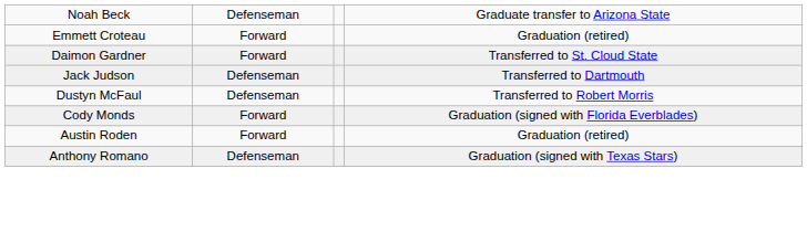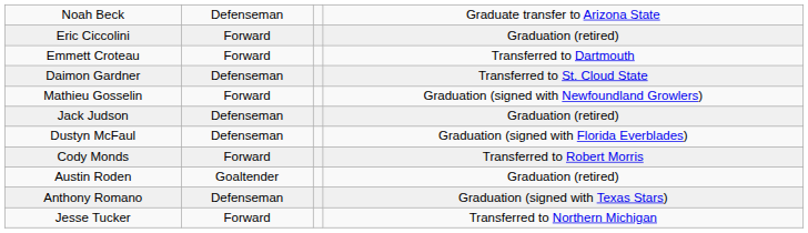 <table class="wikitable" width=1000>
 <tr align="center" bgcolor="">
 <td>Noah Beck</td>
 <td>Defenseman</td>
 <td></td>
 <td>Graduate transfer to <a href='#'>Arizona State</a></td>
 </tr>
+<tr align="center" bgcolor="f0f0f0">
+<td>Eric Ciccolini</td>
+<td>Forward</td>
+<td></td>
+<td>Graduation (retired)</td>
+</tr>
 <tr align="center" bgcolor="">
 <td>Emmett Croteau</td>
 <td>Forward</td>
 <td></td>
-<td>Graduation (retired)</td>
+<td>Transferred to <a href='#'>Dartmouth</a></td>
 </tr>
 <tr align="center" bgcolor="f0f0f0">
 <td>Daimon Gardner</td>
+<td>Defenseman</td>
+<td></td>
+<td>Transferred to <a href='#'>St. Cloud State</a></td>
+</tr>
+<tr align="center" bgcolor="">
+<td>Mathieu Gosselin</td>
 <td>Forward</td>
 <td></td>
-<td>Transferred to <a href='#'>St. Cloud State</a></td>
+<td>Graduation (signed with <a href='#'>Newfoundland Growlers</a>)</td>
 </tr>
 <tr align="center" bgcolor="f0f0f0">
 <td>Jack Judson</td>
 <td>Defenseman</td>
 <td></td>
-<td>Transferred to <a href='#'>Dartmouth</a></td>
+<td>Graduation (retired)</td>
 </tr>
 <tr align="center" bgcolor="">
 <td>Dustyn McFaul</td>
 <td>Defenseman</td>
 <td></td>
-<td>Transferred to <a href='#'>Robert Morris</a></td>
+<td>Graduation (signed with <a href='#'>Florida Everblades</a>)</td>
 </tr>
 <tr align="center" bgcolor="f0f0f0">
 <td>Cody Monds</td>
 <td>Forward</td>
 <td></td>
-<td>Graduation (signed with <a href='#'>Florida Everblades</a>)</td>
+<td>Transferred to <a href='#'>Robert Morris</a></td>
 </tr>
 <tr align="center" bgcolor="">
 <td>Austin Roden</td>
-<td>Forward</td>
+<td>Goaltender</td>
 <td></td>
 <td>Graduation (retired)</td>
 </tr>
 <tr align="center" bgcolor="f0f0f0">
 <td>Anthony Romano</td>
 <td>Defenseman</td>
 <td></td>
 <td>Graduation (signed with <a href='#'>Texas Stars</a>)</td>
 </tr>
+<tr align="center" bgcolor="">
+<td>Jesse Tucker</td>
+<td>Forward</td>
+<td></td>
+<td>Transferred to <a href='#'>Northern Michigan</a></td>
+</tr>
 </table>
